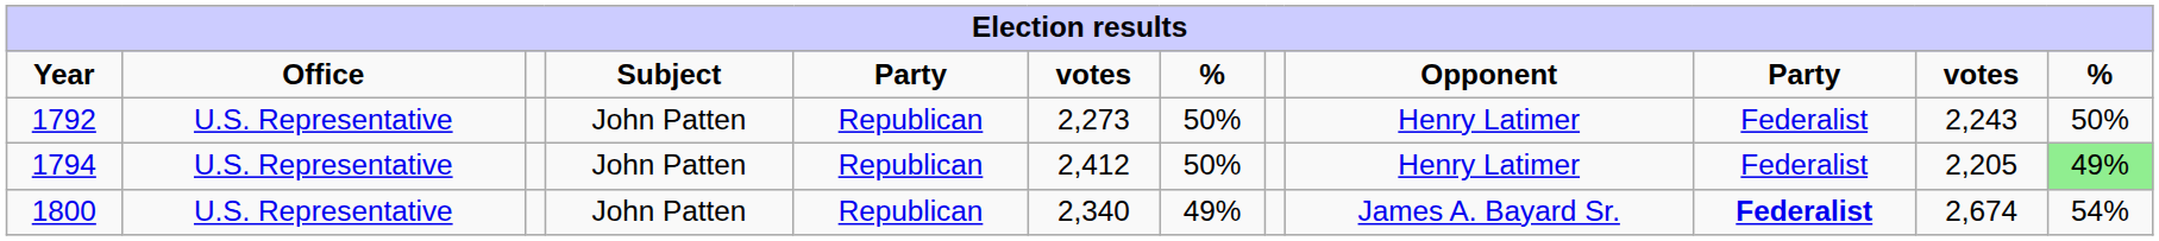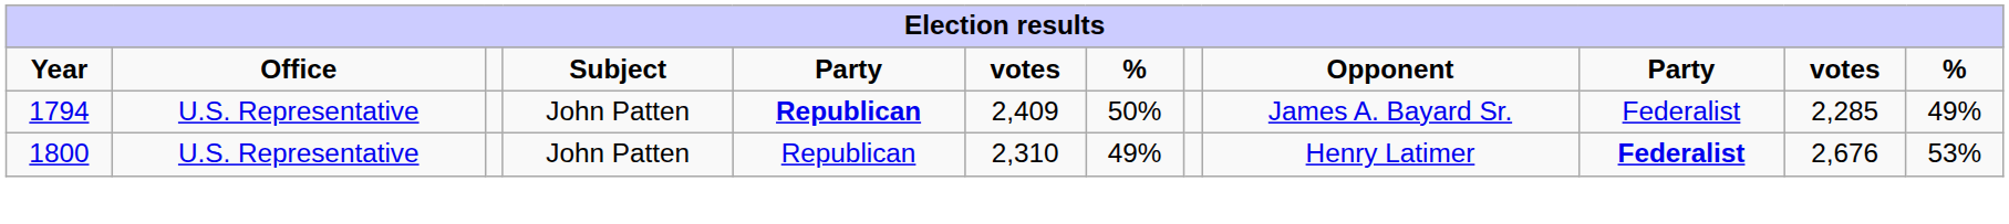 <table class="wikitable" style="width:94%; text-align:center; margin:auto;">
 <tr style="background:#ccc;">
 <th colspan="12" style="background:#ccf;">Election results</th>
 </tr>
 <tr>
 <td><strong>Year</strong></td>
 <td><strong>Office</strong></td>
 <td></td>
 <td><strong>Subject</strong></td>
 <td><strong>Party</strong></td>
 <td><strong>votes</strong></td>
 <td><strong>%</strong></td>
 <td></td>
 <td><strong>Opponent</strong></td>
 <td><strong>Party</strong></td>
 <td><strong>votes</strong></td>
 <td><strong>%</strong></td>
 </tr>
 <tr>
-<td><a href='#'>1792</a></td>
-<td><a href='#'>U.S. Representative</a></td>
-<td></td>
-<td>John Patten</td>
-<td><a href='#'>Republican</a></td>
-<td>2,273</td>
-<td>50%</td>
-<td></td>
-<td><a href='#'>Henry Latimer</a></td>
-<td><a href='#'>Federalist</a></td>
-<td>2,243</td>
-<td>50%</td>
-</tr>
-<tr>
 <td><a href='#'>1794</a></td>
 <td><a href='#'>U.S. Representative</a></td>
 <td></td>
 <td>John Patten</td>
-<td><a href='#'>Republican</a></td>
-<td>2,412</td>
+<td><strong><a href='#'>Republican</a></strong></td>
+<td>2,409</td>
 <td>50%</td>
 <td></td>
-<td><a href='#'>Henry Latimer</a></td>
+<td><a href='#'>James A. Bayard Sr.</a></td>
 <td><a href='#'>Federalist</a></td>
-<td>2,205</td>
-<td style="background: lightgreen;">49%</td>
+<td>2,285</td>
+<td>49%</td>
 </tr>
 <tr>
 <td><a href='#'>1800</a></td>
 <td><a href='#'>U.S. Representative</a></td>
 <td></td>
 <td>John Patten</td>
 <td><a href='#'>Republican</a></td>
-<td>2,340</td>
+<td>2,310</td>
 <td>49%</td>
 <td></td>
-<td><a href='#'>James A. Bayard Sr.</a></td>
+<td><a href='#'>Henry Latimer</a></td>
 <td><strong><a href='#'>Federalist</a></strong></td>
-<td>2,674</td>
-<td>54%</td>
+<td>2,676</td>
+<td>53%</td>
 </tr>
 </table>
